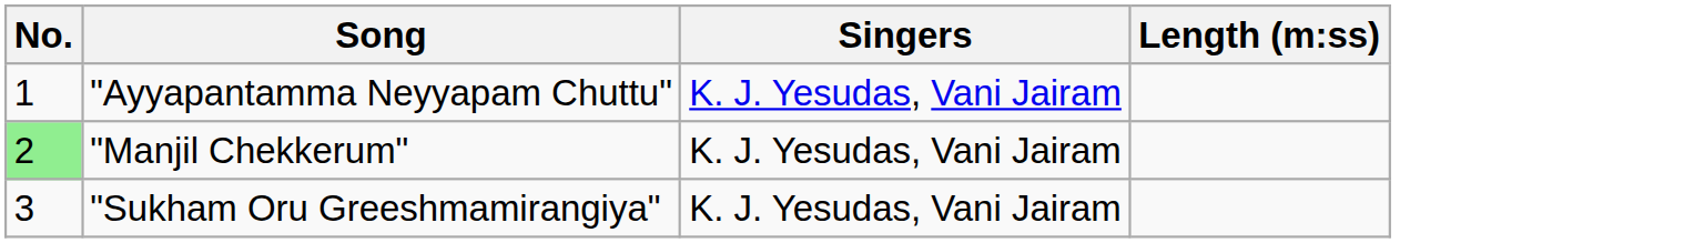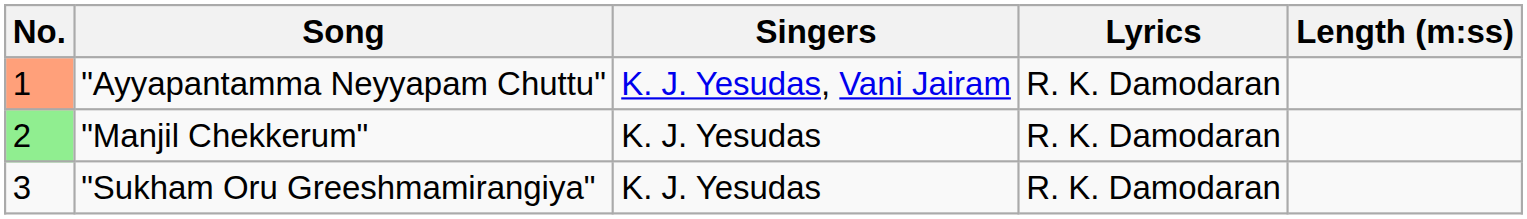 <table class="wikitable" style="font-size:95%;">
 <tr>
 <th>No.</th>
 <th>Song</th>
 <th>Singers</th>
+<th>Lyrics</th>
 <th>Length (m:ss)</th>
 </tr>
 <tr>
-<td>1</td>
+<td style="background: lightsalmon;">1</td>
 <td>"Ayyapantamma Neyyapam Chuttu"</td>
 <td><a href='#'>K. J. Yesudas</a>, <a href='#'>Vani Jairam</a></td>
+<td>R. K. Damodaran</td>
 <td></td>
 </tr>
 <tr>
 <td style="background: lightgreen;">2</td>
 <td>"Manjil Chekkerum"</td>
-<td>K. J. Yesudas, Vani Jairam</td>
+<td>K. J. Yesudas</td>
+<td>R. K. Damodaran</td>
 <td></td>
 </tr>
 <tr>
 <td>3</td>
 <td>"Sukham Oru Greeshmamirangiya"</td>
-<td>K. J. Yesudas, Vani Jairam</td>
+<td>K. J. Yesudas</td>
+<td>R. K. Damodaran</td>
 <td></td>
 </tr>
 </table>
